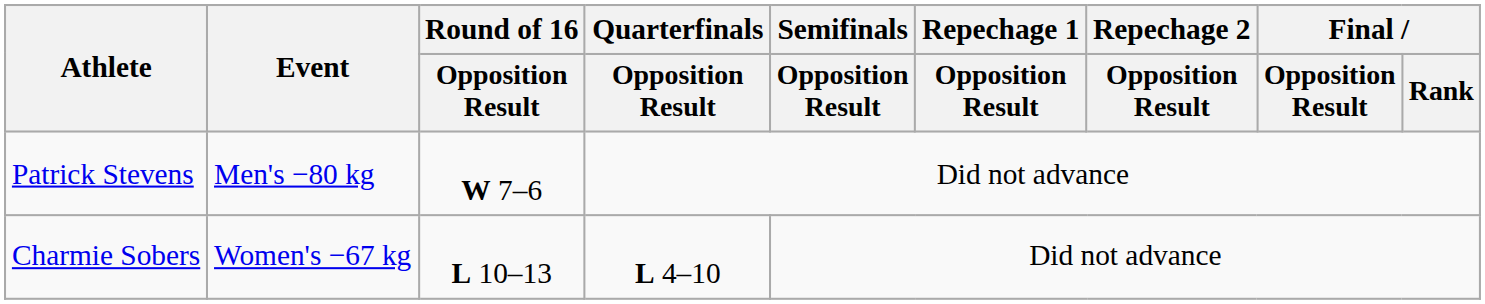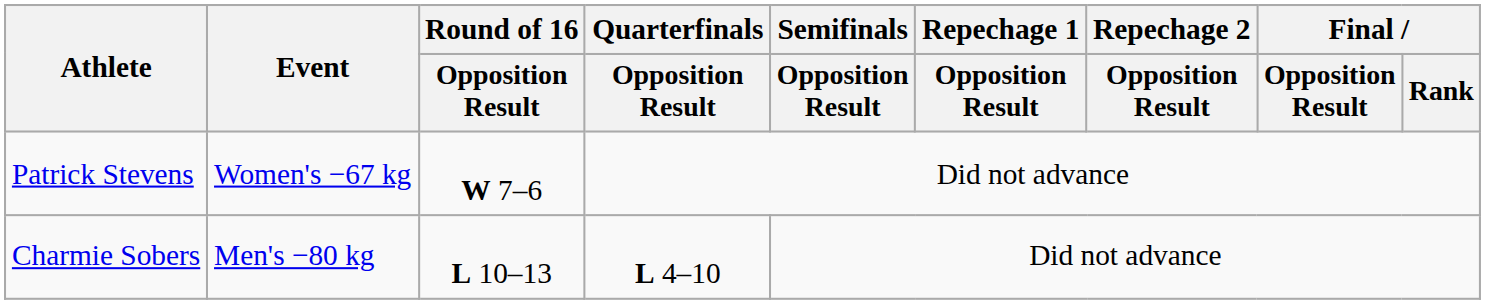 <table class="wikitable" style="font-size:90%;">
 <tr>
 <th rowspan=2>Athlete</th>
 <th rowspan=2>Event</th>
 <th>Round of 16</th>
 <th>Quarterfinals</th>
 <th>Semifinals</th>
 <th>Repechage 1</th>
 <th>Repechage 2</th>
 <th colspan=2>Final / </th>
 </tr>
 <tr style="font-size:95%">
 <th>Opposition<br>Result</th>
 <th>Opposition<br>Result</th>
 <th>Opposition<br>Result</th>
 <th>Opposition<br>Result</th>
 <th>Opposition<br>Result</th>
 <th>Opposition<br>Result</th>
 <th>Rank</th>
 </tr>
 <tr align=center>
 <td align=left><a href='#'>Patrick Stevens</a></td>
-<td align=left><a href='#'>Men's −80 kg</a></td>
+<td align=left><a href='#'>Women's −67 kg</a></td>
 <td><br><strong>W</strong> 7–6</td>
 <td colspan=6>Did not advance</td>
 </tr>
 <tr align=center>
 <td align=left><a href='#'>Charmie Sobers</a></td>
-<td align=left><a href='#'>Women's −67 kg</a></td>
+<td align=left><a href='#'>Men's −80 kg</a></td>
 <td><br><strong>L</strong> 10–13</td>
 <td><br><strong>L</strong> 4–10</td>
 <td colspan=5>Did not advance</td>
 </tr>
 </table>
